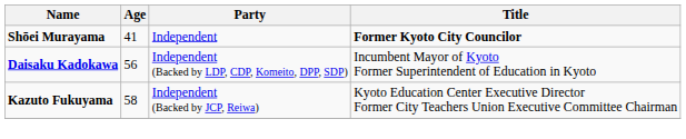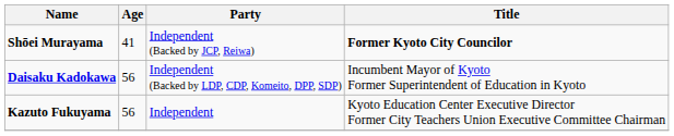 <table class="wikitable">
 <tr>
 <th>Name</th>
 <th style="white-space:nowrap;">Age</th>
 <th>Party</th>
 <th>Title</th>
 </tr>
 <tr>
 <td><strong>Shōei Murayama </strong></td>
 <td>41</td>
-<td><a href='#'>Independent</a></td>
+<td><a href='#'>Independent</a><br><small> (Backed by <a href='#'>JCP</a>, <a href='#'>Reiwa</a>)</small></td>
 <td><strong>Former Kyoto City Councilor</strong></td>
 </tr>
 <tr>
 <td><strong><a href='#'>Daisaku Kadokawa</a></strong></td>
 <td>56</td>
 <td><a href='#'>Independent</a><br><small>(Backed by <a href='#'>LDP</a>, <a href='#'>CDP</a>, <a href='#'>Komeito</a>, <a href='#'>DPP</a>, <a href='#'>SDP</a>)</small></td>
 <td>Incumbent Mayor of <a href='#'>Kyoto</a><br>Former Superintendent of Education in Kyoto</td>
 </tr>
 <tr>
 <td><strong>Kazuto Fukuyama</strong></td>
-<td>58</td>
-<td><a href='#'>Independent</a><br><small> (Backed by <a href='#'>JCP</a>, <a href='#'>Reiwa</a>)</small></td>
+<td>56</td>
+<td><a href='#'>Independent</a></td>
 <td>Kyoto Education Center Executive Director<br>Former City Teachers Union Executive Committee Chairman</td>
 </tr>
 <tr>
 </tr>
 </table>
